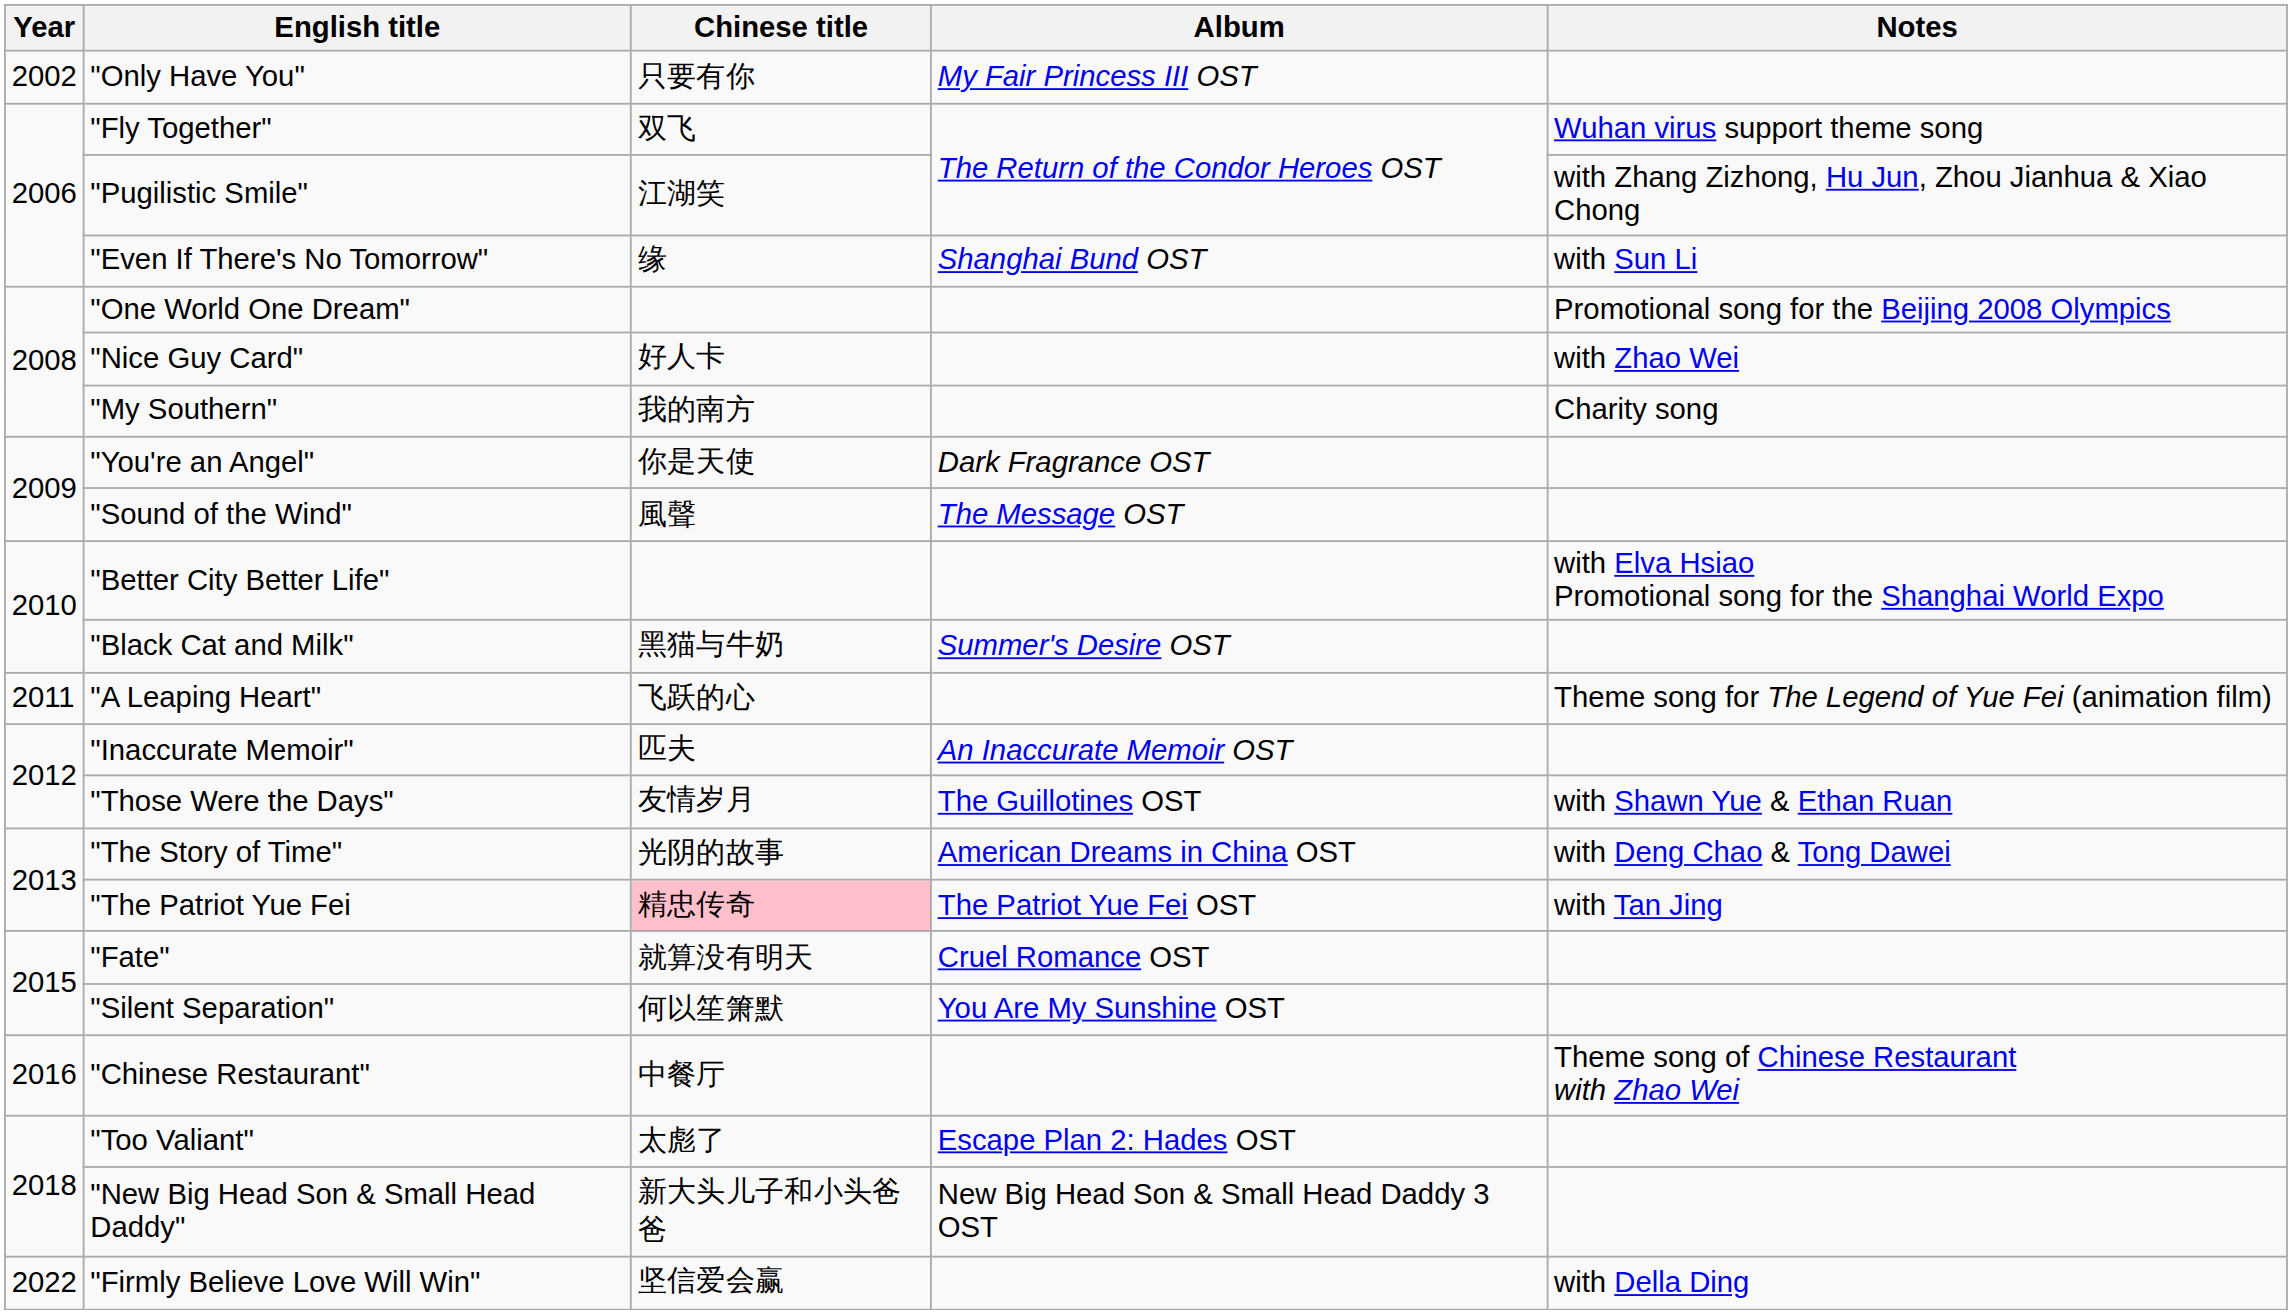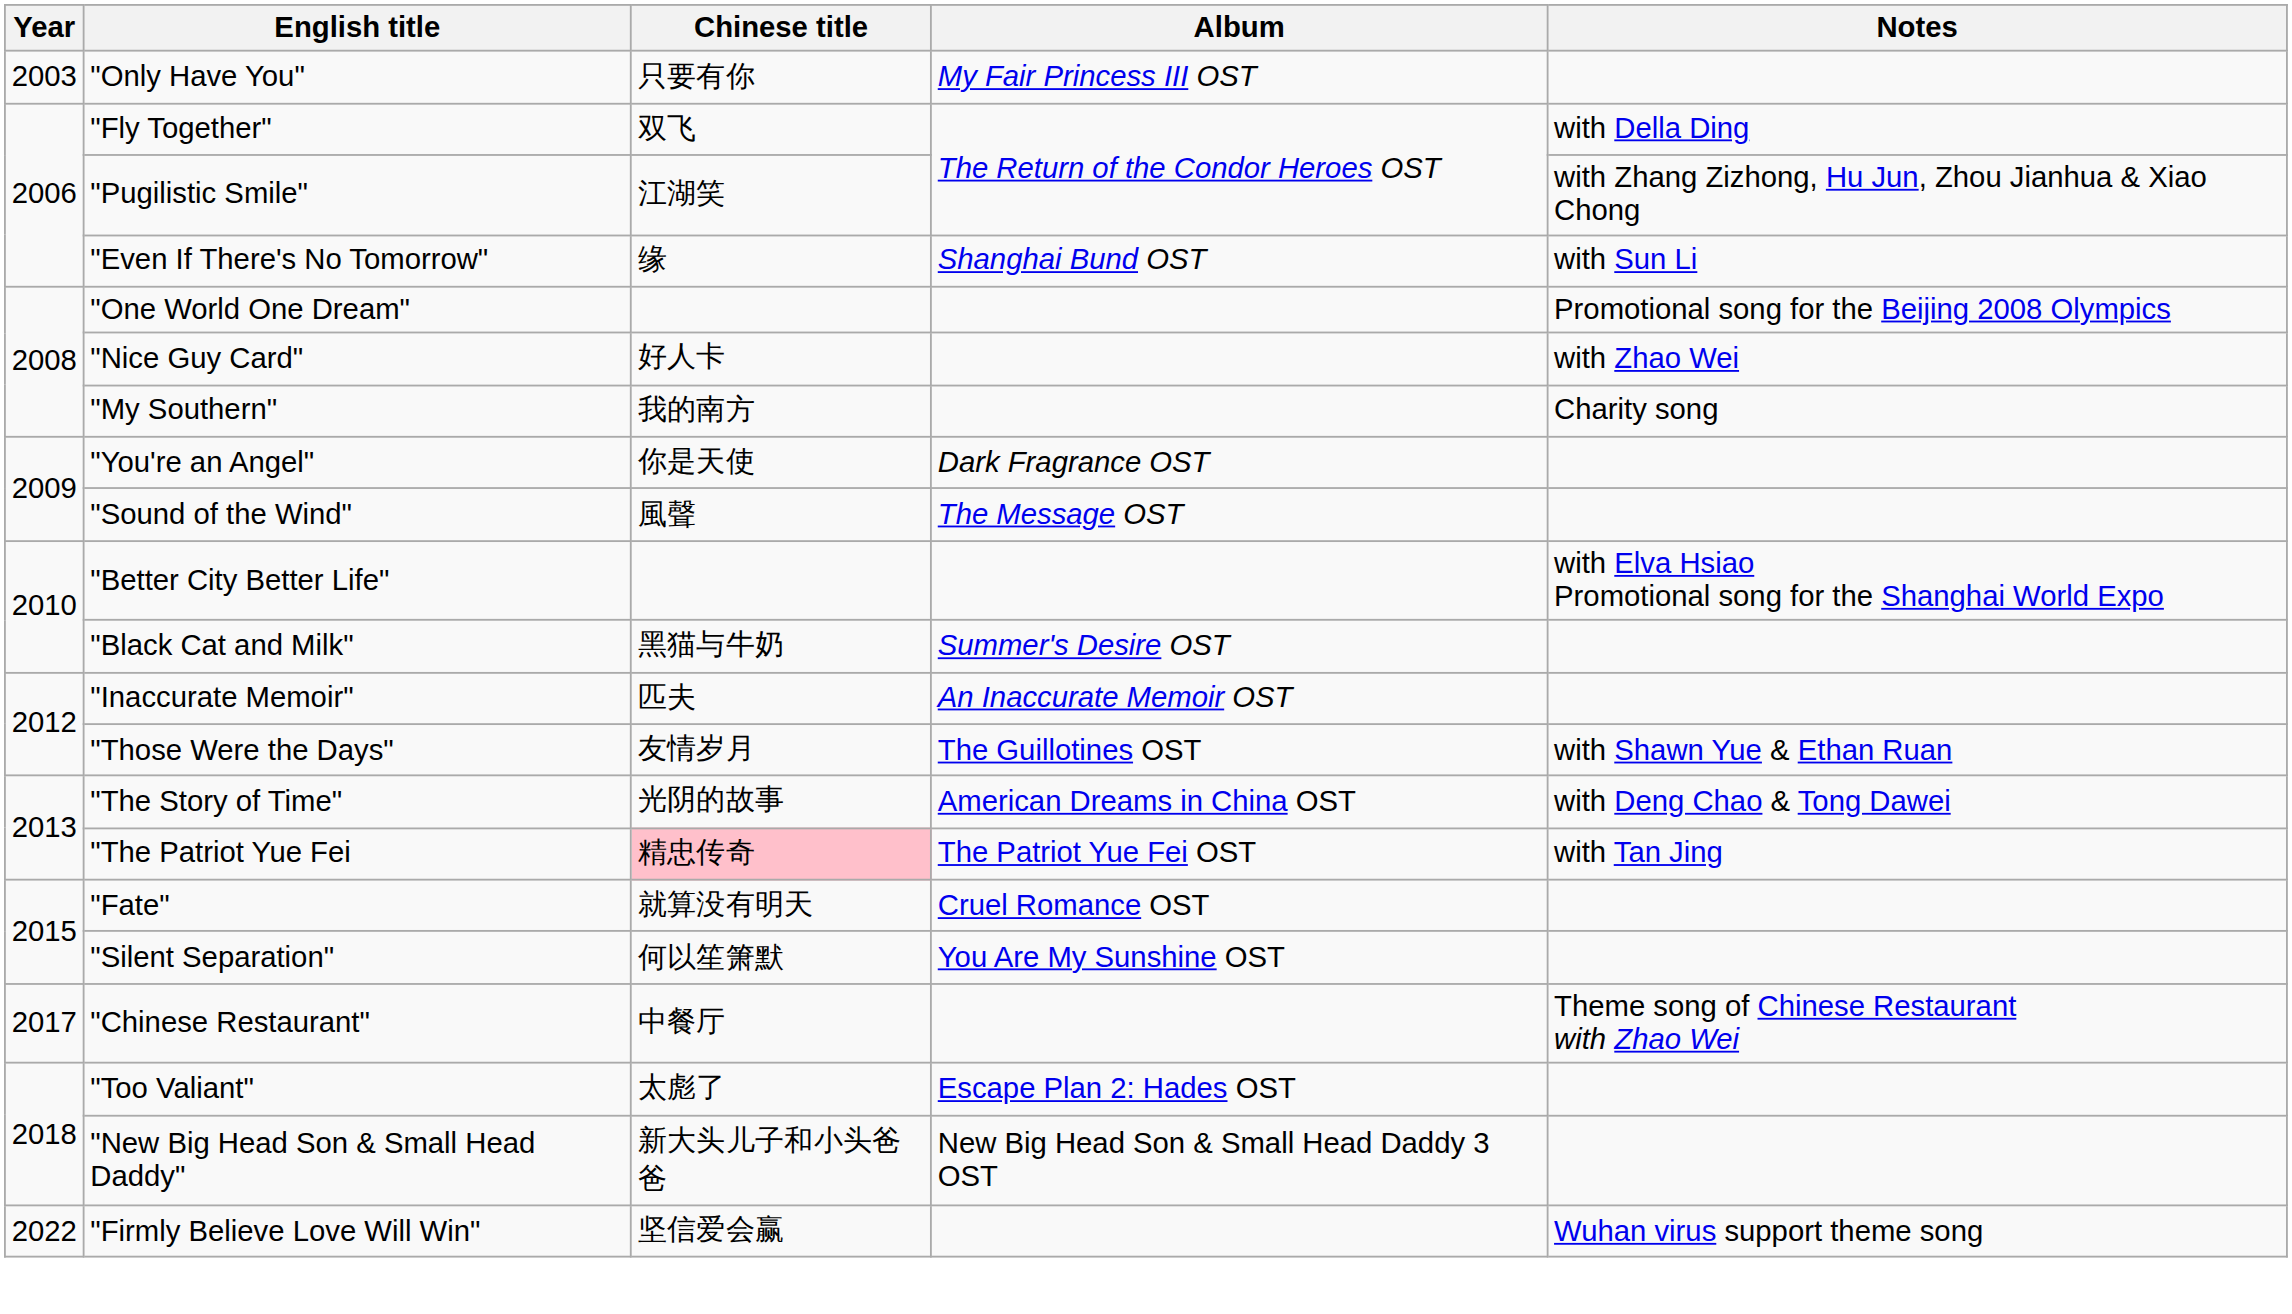 <table class="wikitable">
 <tr>
 <th>Year</th>
 <th>English title</th>
 <th>Chinese title</th>
 <th>Album</th>
 <th>Notes</th>
 </tr>
 <tr>
-<td>2002</td>
+<td>2003</td>
 <td>"Only Have You"</td>
 <td>只要有你</td>
 <td><em><a href='#'>My Fair Princess III</a> OST</em></td>
 <td></td>
 </tr>
 <tr>
 <td rowspan=3>2006</td>
 <td>"Fly Together"</td>
 <td>双飞</td>
 <td rowspan=2><em><a href='#'>The Return of the Condor Heroes</a> OST</em></td>
-<td><a href='#'>Wuhan virus</a> support theme song</td>
+<td>with <a href='#'>Della Ding</a></td>
 </tr>
 <tr>
 <td>"Pugilistic Smile"</td>
 <td>江湖笑</td>
 <td>with Zhang Zizhong, <a href='#'>Hu Jun</a>, Zhou Jianhua & Xiao Chong</td>
 </tr>
 <tr>
 <td>"Even If There's No Tomorrow"</td>
 <td>缘</td>
 <td><em><a href='#'>Shanghai Bund</a> OST</em></td>
 <td>with <a href='#'>Sun Li</a></td>
 </tr>
 <tr>
 <td rowspan=3>2008</td>
 <td>"One World One Dream"</td>
 <td></td>
 <td></td>
 <td>Promotional song for the <a href='#'>Beijing 2008 Olympics</a></td>
 </tr>
 <tr>
 <td>"Nice Guy Card"</td>
 <td>好人卡</td>
 <td></td>
 <td>with <a href='#'>Zhao Wei</a></td>
 </tr>
 <tr>
 <td>"My Southern"</td>
 <td>我的南方</td>
 <td></td>
 <td>Charity song</td>
 </tr>
 <tr>
 <td rowspan=2>2009</td>
 <td>"You're an Angel"</td>
 <td>你是天使</td>
 <td><em>Dark Fragrance OST</em></td>
 <td></td>
 </tr>
 <tr>
 <td>"Sound of the Wind"</td>
 <td>風聲</td>
 <td><em><a href='#'>The Message</a> OST</em></td>
 <td></td>
 </tr>
 <tr>
 <td rowspan=2>2010</td>
 <td>"Better City Better Life"</td>
 <td></td>
 <td></td>
 <td>with <a href='#'>Elva Hsiao</a><br>Promotional song for the <a href='#'>Shanghai World Expo</a></td>
 </tr>
 <tr>
 <td>"Black Cat and Milk"</td>
 <td>黑猫与牛奶</td>
 <td><em><a href='#'>Summer's Desire</a> OST</em></td>
 <td></td>
 </tr>
 <tr>
-<td>2011</td>
-<td>"A Leaping Heart"</td>
-<td>飞跃的心</td>
-<td></td>
-<td>Theme song for <em>The Legend of Yue Fei</em> (animation film)</td>
-</tr>
-<tr>
 <td rowspan=2>2012</td>
 <td>"Inaccurate Memoir"</td>
 <td>匹夫</td>
 <td><em><a href='#'>An Inaccurate Memoir</a> OST<strong></td>
 <td></td>
 </tr>
 <tr>
 <td>"Those Were the Days"</td>
 <td>友情岁月</td>
 <td></em><a href='#'>The Guillotines</a> OST<em></td>
 <td>with <a href='#'>Shawn Yue</a> & <a href='#'>Ethan Ruan</a></td>
 </tr>
 <tr>
 <td rowspan=2>2013</td>
 <td>"The Story of Time"</td>
 <td>光阴的故事</td>
 <td></em><a href='#'>American Dreams in China</a> OST<em></td>
 <td>with <a href='#'>Deng Chao</a> & <a href='#'>Tong Dawei</a></td>
 </tr>
 <tr>
 <td>"The Patriot Yue Fei</td>
 <td style="background: pink;">精忠传奇</td>
 <td></em><a href='#'>The Patriot Yue Fei</a> OST<em></td>
 <td>with <a href='#'>Tan Jing</a></td>
 </tr>
 <tr>
 <td rowspan=2>2015</td>
 <td>"Fate"</td>
 <td>就算没有明天</td>
 <td></em><a href='#'>Cruel Romance</a> OST<em></td>
 <td></td>
 </tr>
 <tr>
 <td>"Silent Separation"</td>
 <td>何以笙箫默</td>
 <td></em><a href='#'>You Are My Sunshine</a> OST <em></td>
 <td></td>
 </tr>
 <tr>
-<td>2016</td>
+<td>2017</td>
 <td>"Chinese Restaurant"</td>
 <td>中餐厅</td>
 <td></td>
 <td>Theme song of </em><a href='#'>Chinese Restaurant</a><em><br>with <a href='#'>Zhao Wei</a></td>
 </tr>
 <tr>
 <td rowspan=2>2018</td>
 <td>"Too Valiant"</td>
 <td>太彪了</td>
 <td></em><a href='#'>Escape Plan 2: Hades</a> OST <em></td>
 <td></td>
 </tr>
 <tr>
 <td>"New Big Head Son & Small Head Daddy"</td>
 <td>新大头儿子和小头爸爸</td>
 <td></em>New Big Head Son & Small Head Daddy 3 OST<em></td>
 <td></td>
 </tr>
 <tr>
 <td>2022</td>
 <td>"Firmly Believe Love Will Win"</td>
 <td>坚信爱会赢</td>
 <td></td>
-<td>with <a href='#'>Della Ding</a></td>
+<td><a href='#'>Wuhan virus</a> support theme song</td>
 </tr>
 </table>
